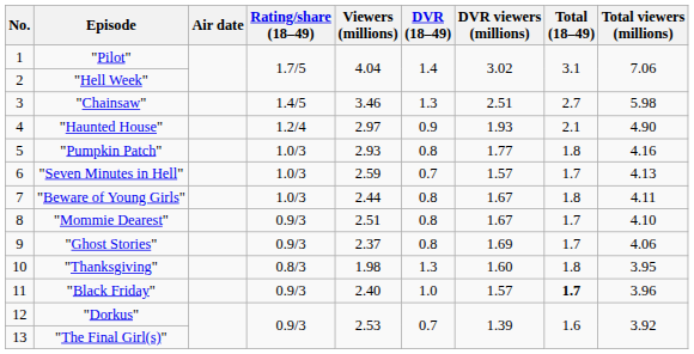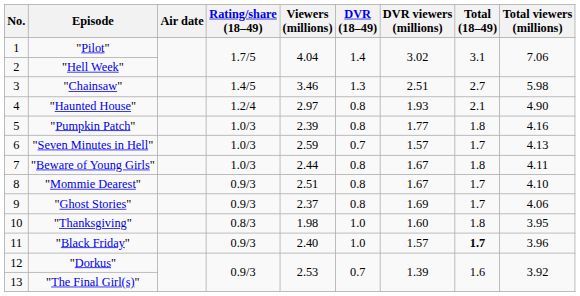 <table class="wikitable plainrowheaders" style="text-align:center;">
 <tr>
 <th scope="col">No.</th>
 <th scope="col">Episode</th>
 <th scope="col">Air date</th>
 <th scope="col"><a href='#'>Rating/share</a><br>(18–49)</th>
 <th scope="col">Viewers<br>(millions)</th>
 <th scope="col"><a href='#'>DVR</a><br>(18–49)</th>
 <th scope="col">DVR viewers<br>(millions)</th>
 <th scope="col">Total<br>(18–49)</th>
 <th scope="col">Total viewers<br>(millions)</th>
 </tr>
 <tr>
 <td scope="row">1</td>
 <td>"<a href='#'>Pilot</a>"</td>
 <td rowspan="2"></td>
 <td rowspan="2">1.7/5</td>
 <td rowspan="2">4.04</td>
 <td rowspan="2">1.4</td>
 <td rowspan="2">3.02</td>
 <td rowspan="2">3.1</td>
 <td rowspan="2">7.06</td>
 </tr>
 <tr>
 <td scope="row">2</td>
 <td>"<a href='#'>Hell Week</a>"</td>
 </tr>
 <tr>
 <td scope="row">3</td>
 <td>"<a href='#'>Chainsaw</a>"</td>
 <td></td>
 <td>1.4/5</td>
 <td>3.46</td>
 <td>1.3</td>
 <td>2.51</td>
 <td>2.7</td>
 <td>5.98</td>
 </tr>
 <tr>
 <td scope="row">4</td>
 <td>"<a href='#'>Haunted House</a>"</td>
 <td></td>
 <td>1.2/4</td>
 <td>2.97</td>
-<td>0.9</td>
+<td>0.8</td>
 <td>1.93</td>
 <td>2.1</td>
 <td>4.90</td>
 </tr>
 <tr>
 <td scope="row">5</td>
 <td>"<a href='#'>Pumpkin Patch</a>"</td>
 <td></td>
 <td>1.0/3</td>
-<td>2.93</td>
+<td>2.39</td>
 <td>0.8</td>
 <td>1.77</td>
 <td>1.8</td>
 <td>4.16</td>
 </tr>
 <tr>
 <td scope="row">6</td>
 <td>"<a href='#'>Seven Minutes in Hell</a>"</td>
 <td></td>
 <td>1.0/3</td>
 <td>2.59</td>
 <td>0.7</td>
 <td>1.57</td>
 <td>1.7</td>
 <td>4.13</td>
 </tr>
 <tr>
 <td scope="row">7</td>
 <td>"<a href='#'>Beware of Young Girls</a>"</td>
 <td></td>
 <td>1.0/3</td>
 <td>2.44</td>
 <td>0.8</td>
 <td>1.67</td>
 <td>1.8</td>
 <td>4.11</td>
 </tr>
 <tr>
 <td scope="row">8</td>
 <td>"<a href='#'>Mommie Dearest</a>"</td>
 <td></td>
 <td>0.9/3</td>
 <td>2.51</td>
 <td>0.8</td>
 <td>1.67</td>
 <td>1.7</td>
 <td>4.10</td>
 </tr>
 <tr>
 <td scope="row">9</td>
 <td>"<a href='#'>Ghost Stories</a>"</td>
 <td></td>
 <td>0.9/3</td>
 <td>2.37</td>
 <td>0.8</td>
 <td>1.69</td>
 <td>1.7</td>
 <td>4.06</td>
 </tr>
 <tr>
 <td scope="row">10</td>
 <td>"<a href='#'>Thanksgiving</a>"</td>
 <td></td>
 <td>0.8/3</td>
 <td>1.98</td>
-<td>1.3</td>
+<td>1.0</td>
 <td>1.60</td>
 <td>1.8</td>
 <td>3.95</td>
 </tr>
 <tr>
 <td scope="row">11</td>
 <td>"<a href='#'>Black Friday</a>"</td>
 <td></td>
 <td>0.9/3</td>
 <td>2.40</td>
 <td>1.0</td>
 <td>1.57</td>
 <td><strong>1.7</strong></td>
 <td>3.96</td>
 </tr>
 <tr>
 <td scope="row">12</td>
 <td>"<a href='#'>Dorkus</a>"</td>
 <td rowspan="2"></td>
 <td rowspan="2">0.9/3</td>
 <td rowspan="2">2.53</td>
 <td rowspan="2">0.7</td>
 <td rowspan="2">1.39</td>
 <td rowspan="2">1.6</td>
 <td rowspan="2">3.92</td>
 </tr>
 <tr>
 <td scope="row">13</td>
 <td>"<a href='#'>The Final Girl(s)</a>"</td>
 </tr>
 </table>
